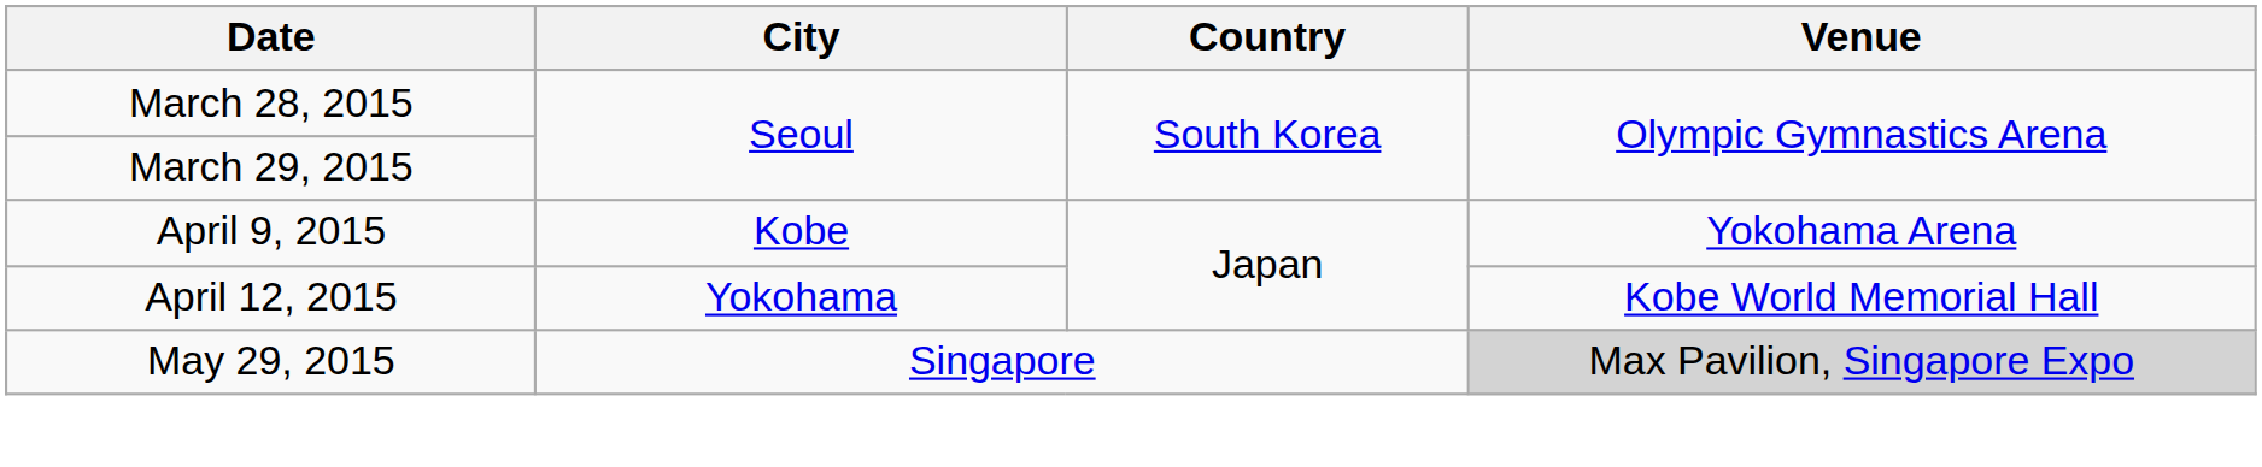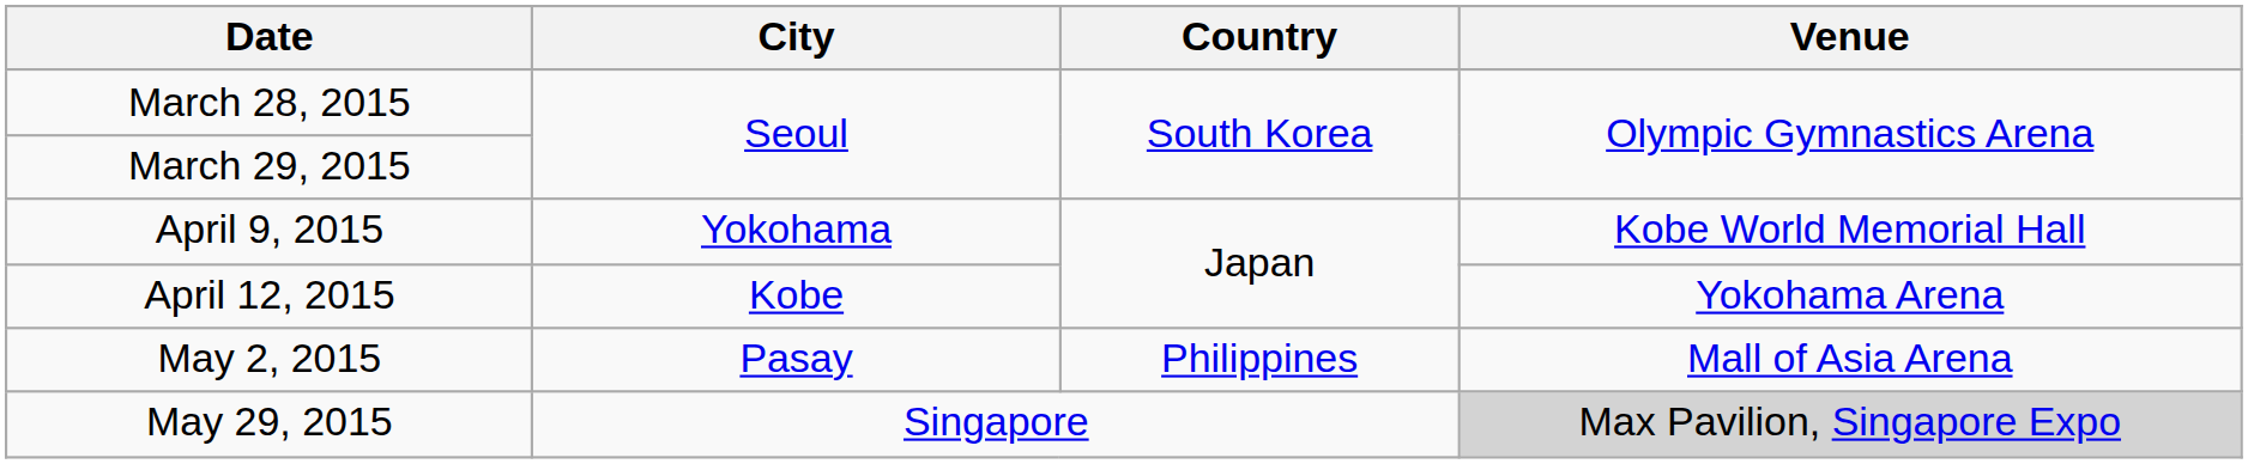 <table class="wikitable" style="text-align:center;">
 <tr>
 <th width=200>Date</th>
 <th width=200>City</th>
 <th width=150>Country</th>
 <th width=300>Venue</th>
 </tr>
 <tr>
 <td>March 28, 2015</td>
 <td rowspan=2><a href='#'>Seoul</a></td>
 <td rowspan=2><a href='#'>South Korea</a></td>
 <td rowspan=2><a href='#'>Olympic Gymnastics Arena</a></td>
 </tr>
 <tr>
 <td>March 29, 2015</td>
 </tr>
 <tr>
 <td>April 9, 2015</td>
+<td><a href='#'>Yokohama</a></td>
+<td rowspan=2>Japan</td>
+<td><a href='#'>Kobe World Memorial Hall</a></td>
+</tr>
+<tr>
+<td>April 12, 2015</td>
 <td><a href='#'>Kobe</a></td>
-<td rowspan=2>Japan</td>
 <td><a href='#'>Yokohama Arena</a></td>
 </tr>
 <tr>
-<td>April 12, 2015</td>
-<td><a href='#'>Yokohama</a></td>
-<td><a href='#'>Kobe World Memorial Hall</a></td>
+<td>May 2, 2015</td>
+<td><a href='#'>Pasay</a></td>
+<td><a href='#'>Philippines</a></td>
+<td><a href='#'>Mall of Asia Arena</a></td>
 </tr>
 <tr>
 <td>May 29, 2015</td>
 <td colspan=2><a href='#'>Singapore</a></td>
 <td style="background: lightgrey;">Max Pavilion, <a href='#'>Singapore Expo</a></td>
 </tr>
 </table>
